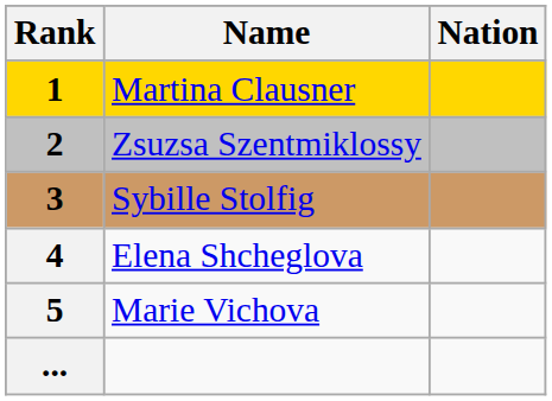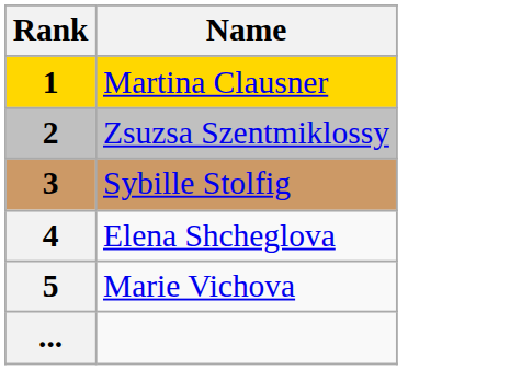 <table class="wikitable">
 <tr>
 <th>Rank</th>
 <th>Name</th>
-<th>Nation</th>
 </tr>
 <tr bgcolor="gold">
 <td align="center"><strong>1</strong></td>
 <td><a href='#'>Martina Clausner</a></td>
-<td></td>
 </tr>
 <tr bgcolor="silver">
 <td align="center"><strong>2</strong></td>
 <td><a href='#'>Zsuzsa Szentmiklossy</a></td>
-<td></td>
 </tr>
 <tr bgcolor="cc9966">
 <td align="center"><strong>3</strong></td>
 <td><a href='#'>Sybille Stolfig</a></td>
-<td></td>
 </tr>
 <tr>
 <th>4</th>
 <td><a href='#'>Elena Shcheglova</a></td>
-<td></td>
 </tr>
 <tr>
 <th>5</th>
 <td><a href='#'>Marie Vichova</a></td>
-<td></td>
 </tr>
 <tr>
 <th>...</th>
 <td></td>
-<td></td>
 </tr>
 </table>
